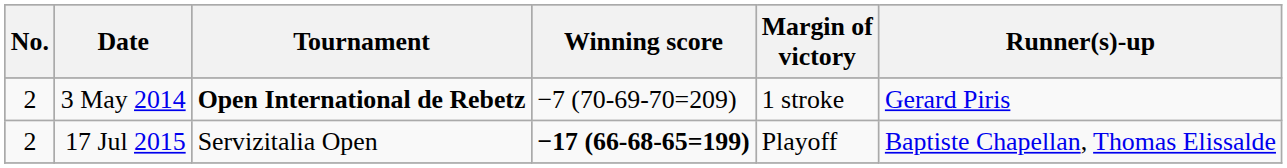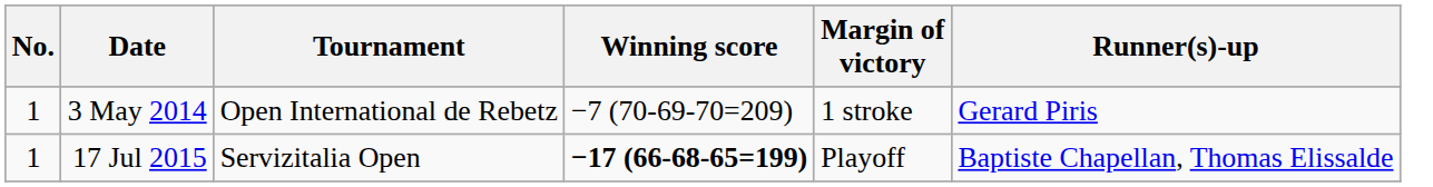 <table class="wikitable" style="font-size:95%;">
 <tr>
 <th>No.</th>
 <th>Date</th>
 <th>Tournament</th>
 <th>Winning score</th>
 <th>Margin of<br>victory</th>
 <th>Runner(s)-up</th>
 </tr>
 <tr>
-<td align=center>2</td>
+<td align=center>1</td>
 <td align=right>3 May <a href='#'>2014</a></td>
-<td><strong>Open International de Rebetz</strong></td>
+<td>Open International de Rebetz</td>
 <td>−7 (70-69-70=209)</td>
 <td>1 stroke</td>
 <td> <a href='#'>Gerard Piris</a></td>
 </tr>
 <tr>
-<td align=center>2</td>
+<td align=center>1</td>
 <td align=right>17 Jul <a href='#'>2015</a></td>
 <td>Servizitalia Open</td>
 <td><strong>−17 (66-68-65=199)</strong></td>
 <td>Playoff</td>
 <td> <a href='#'>Baptiste Chapellan</a>,  <a href='#'>Thomas Elissalde</a></td>
 </tr>
 </table>
